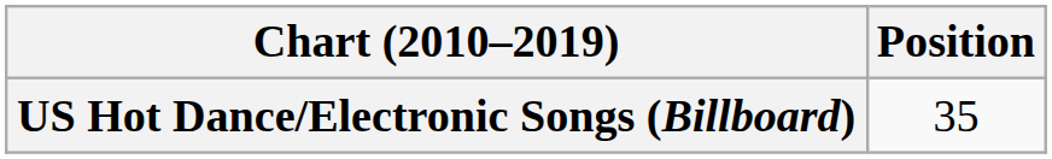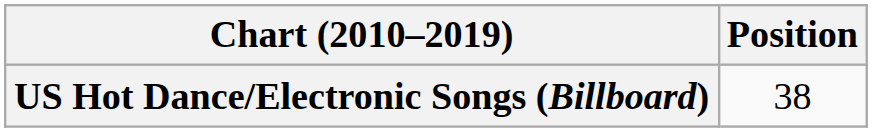 <table class="wikitable plainrowheaders" style="text-align:center">
 <tr>
 <th scope="col">Chart (2010–2019)</th>
 <th scope="col">Position</th>
 </tr>
 <tr>
 <th scope="row">US Hot Dance/Electronic Songs (<em>Billboard</em>)</th>
-<td>35</td>
+<td>38</td>
 </tr>
 </table>
